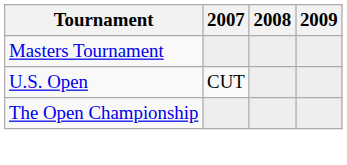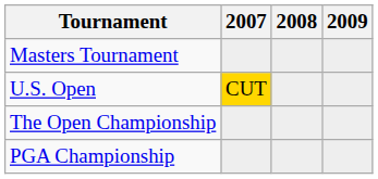 <table class="wikitable" style="font-size:95%;text-align:center;">
 <tr>
 <th>Tournament</th>
 <th>2007</th>
 <th>2008</th>
 <th>2009</th>
 </tr>
 <tr>
 <td align=left><a href='#'>Masters Tournament</a></td>
 <td style="background:#eeeeee;"></td>
 <td style="background:#eeeeee;"></td>
 <td style="background:#eeeeee;"></td>
 </tr>
 <tr>
 <td align=left><a href='#'>U.S. Open</a></td>
-<td>CUT</td>
+<td style="background: gold;">CUT</td>
 <td style="background:#eeeeee;"></td>
 <td style="background:#eeeeee;"></td>
 </tr>
 <tr>
 <td align=left><a href='#'>The Open Championship</a></td>
 <td style="background:#eeeeee;"></td>
 <td style="background:#eeeeee;"></td>
 <td style="background:#eeeeee;"></td>
 </tr>
+<tr>
+<td align=left><a href='#'>PGA Championship</a></td>
+<td style="background:#eeeeee;"></td>
+<td style="background:#eeeeee;"></td>
+<td style="background:#eeeeee;"></td>
+</tr>
 </table>
